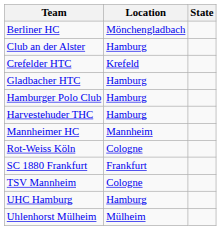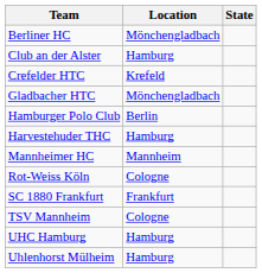 <table class="wikitable sortable">
 <tr>
 <th>Team</th>
 <th>Location</th>
 <th>State</th>
 </tr>
 <tr>
 <td><a href='#'>Berliner HC</a></td>
 <td><a href='#'>Mönchengladbach</a></td>
 <td></td>
 </tr>
 <tr>
 <td><a href='#'>Club an der Alster</a></td>
 <td><a href='#'>Hamburg</a></td>
 <td></td>
 </tr>
 <tr>
 <td><a href='#'>Crefelder HTC</a></td>
 <td><a href='#'>Krefeld</a></td>
 <td></td>
 </tr>
 <tr>
 <td><a href='#'>Gladbacher HTC</a></td>
-<td><a href='#'>Hamburg</a></td>
+<td><a href='#'>Mönchengladbach</a></td>
 <td></td>
 </tr>
 <tr>
 <td><a href='#'>Hamburger Polo Club</a></td>
-<td><a href='#'>Hamburg</a></td>
+<td><a href='#'>Berlin</a></td>
 <td></td>
 </tr>
 <tr>
 <td><a href='#'>Harvestehuder THC</a></td>
 <td><a href='#'>Hamburg</a></td>
 <td></td>
 </tr>
 <tr>
 <td><a href='#'>Mannheimer HC</a></td>
 <td><a href='#'>Mannheim</a></td>
 <td></td>
 </tr>
 <tr>
 <td><a href='#'>Rot-Weiss Köln</a></td>
 <td><a href='#'>Cologne</a></td>
 <td></td>
 </tr>
 <tr>
 <td><a href='#'>SC 1880 Frankfurt</a></td>
 <td><a href='#'>Frankfurt</a></td>
 <td></td>
 </tr>
 <tr>
 <td><a href='#'>TSV Mannheim</a></td>
 <td><a href='#'>Cologne</a></td>
 <td></td>
 </tr>
 <tr>
 <td><a href='#'>UHC Hamburg</a></td>
 <td><a href='#'>Hamburg</a></td>
 <td></td>
 </tr>
 <tr>
 <td><a href='#'>Uhlenhorst Mülheim</a></td>
-<td><a href='#'>Mülheim</a></td>
+<td><a href='#'>Hamburg</a></td>
 <td></td>
 </tr>
 </table>
